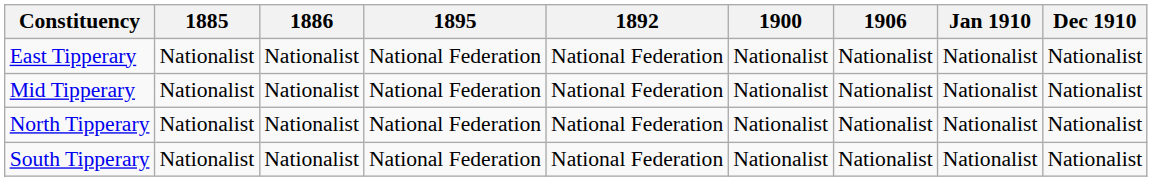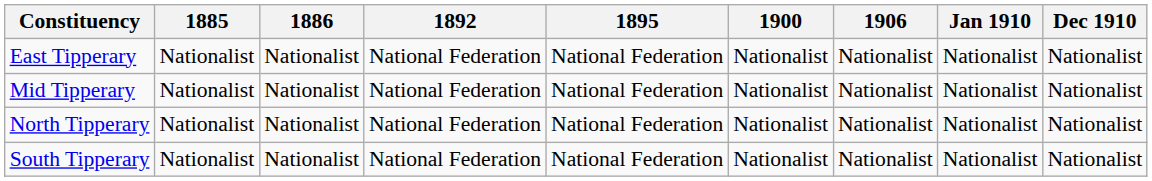 <table class="wikitable sortable">
 <tr>
 <th>Constituency</th>
 <th>1885</th>
 <th>1886</th>
+<th>1892</th>
 <th>1895</th>
-<th>1892</th>
 <th>1900</th>
 <th>1906</th>
 <th>Jan 1910</th>
 <th>Dec 1910</th>
 </tr>
 <tr>
 <td><a href='#'>East Tipperary</a></td>
 <td bgcolor=>Nationalist</td>
 <td bgcolor=>Nationalist</td>
 <td bgcolor=>National Federation</td>
 <td bgcolor=>National Federation</td>
 <td bgcolor=>Nationalist</td>
 <td bgcolor=>Nationalist</td>
 <td bgcolor=>Nationalist</td>
 <td bgcolor=>Nationalist</td>
 </tr>
 <tr>
 <td><a href='#'>Mid Tipperary</a></td>
 <td bgcolor=>Nationalist</td>
 <td bgcolor=>Nationalist</td>
 <td bgcolor=>National Federation</td>
 <td bgcolor=>National Federation</td>
 <td bgcolor=>Nationalist</td>
 <td bgcolor=>Nationalist</td>
 <td bgcolor=>Nationalist</td>
 <td bgcolor=>Nationalist</td>
 </tr>
 <tr>
 <td><a href='#'>North Tipperary</a></td>
 <td bgcolor=>Nationalist</td>
 <td bgcolor=>Nationalist</td>
 <td bgcolor=>National Federation</td>
 <td bgcolor=>National Federation</td>
 <td bgcolor=>Nationalist</td>
 <td bgcolor=>Nationalist</td>
 <td bgcolor=>Nationalist</td>
 <td bgcolor=>Nationalist</td>
 </tr>
 <tr>
 <td><a href='#'>South Tipperary</a></td>
 <td bgcolor=>Nationalist</td>
 <td bgcolor=>Nationalist</td>
 <td bgcolor=>National Federation</td>
 <td bgcolor=>National Federation</td>
 <td bgcolor=>Nationalist</td>
 <td bgcolor=>Nationalist</td>
 <td bgcolor=>Nationalist</td>
 <td bgcolor=>Nationalist</td>
 </tr>
 </table>
